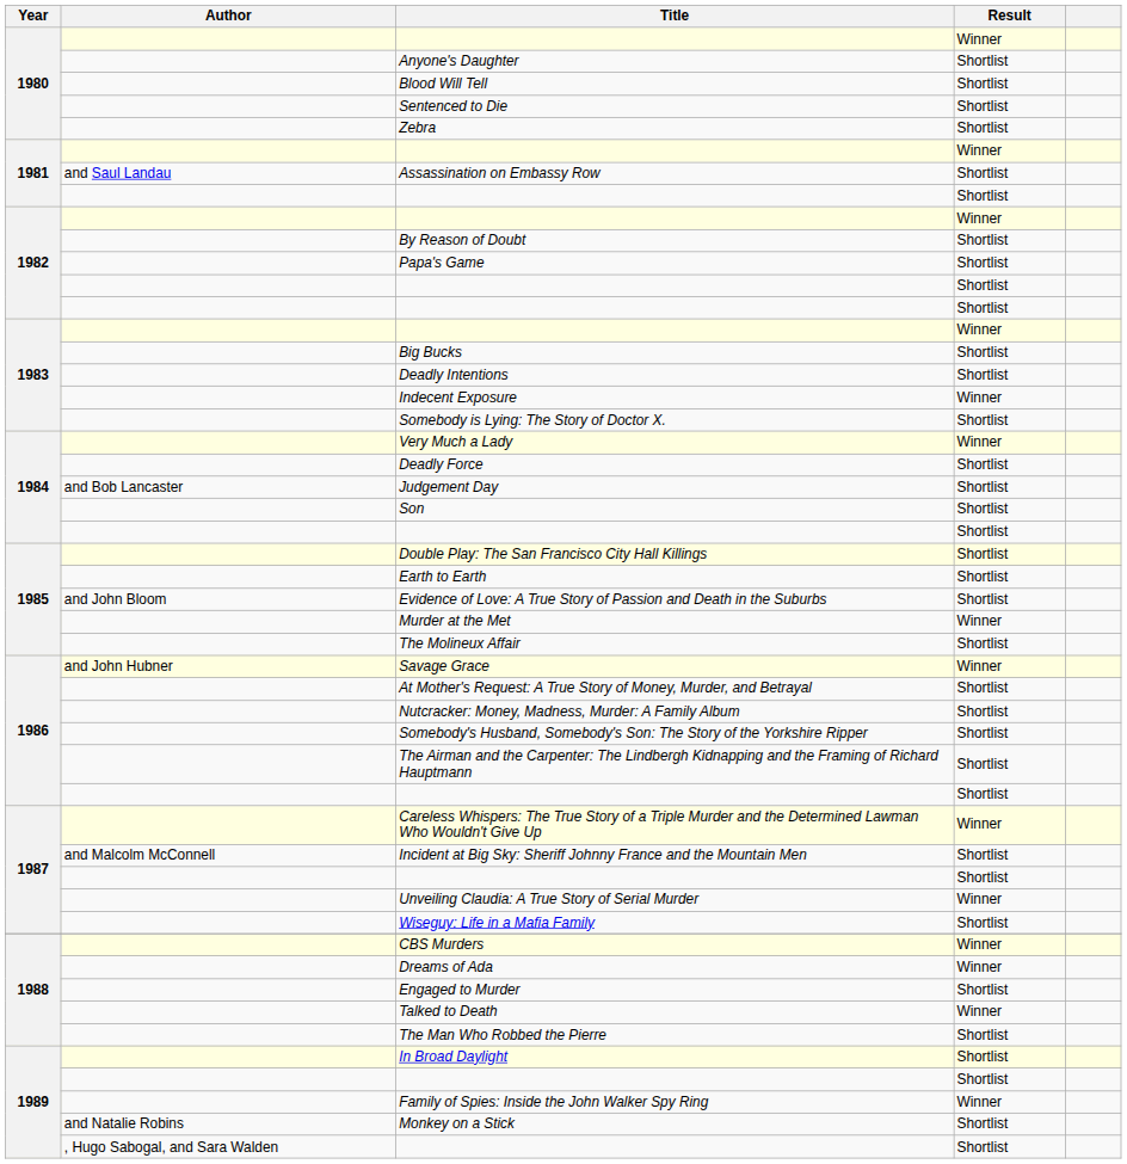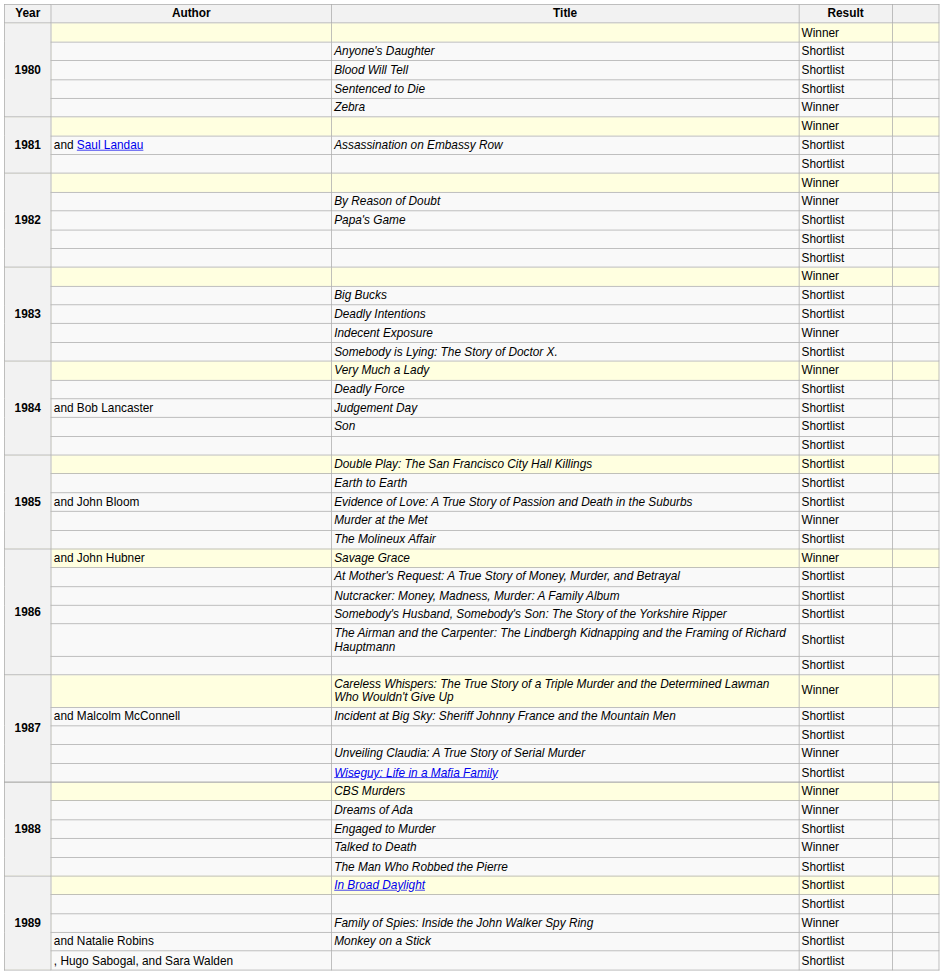 <table class="wikitable sortable mw-collapsible" style="width:100%">
 <tr>
 <th width="5%" scope="col">Year</th>
 <th width="30%" scope="col">Author</th>
 <th width="50%" scope="col">Title</th>
 <th width="10%" scope="col">Result</th>
 <th width="50%" scope="col"></th>
 </tr>
 <tr style="background:lightyellow;">
 <th rowspan="5">1980</th>
 <td></td>
 <td></td>
 <td>Winner</td>
 <td></td>
 </tr>
 <tr>
 <td></td>
 <td><em>Anyone's Daughter</em></td>
 <td>Shortlist</td>
 <td></td>
 </tr>
 <tr>
 <td></td>
 <td><em>Blood Will Tell</em></td>
 <td>Shortlist</td>
 <td></td>
 </tr>
 <tr>
 <td></td>
 <td><em>Sentenced to Die</em></td>
 <td>Shortlist</td>
 <td></td>
 </tr>
 <tr>
 <td></td>
 <td><em>Zebra</em></td>
-<td>Shortlist</td>
+<td>Winner</td>
 <td></td>
 </tr>
 <tr style="background:lightyellow;">
 <th rowspan="3">1981</th>
 <td></td>
 <td></td>
 <td>Winner</td>
 <td></td>
 </tr>
 <tr>
 <td> and <a href='#'>Saul Landau</a></td>
 <td><em>Assassination on Embassy Row</em></td>
 <td>Shortlist</td>
 <td></td>
 </tr>
 <tr>
 <td></td>
 <td></td>
 <td>Shortlist</td>
 <td></td>
 </tr>
 <tr style="background:lightyellow;">
 <th rowspan="5">1982</th>
 <td></td>
 <td></td>
 <td>Winner</td>
 <td></td>
 </tr>
 <tr>
 <td></td>
 <td><em>By Reason of Doubt</em></td>
-<td>Shortlist</td>
+<td>Winner</td>
 <td></td>
 </tr>
 <tr>
 <td></td>
 <td><em>Papa's Game</em></td>
 <td>Shortlist</td>
 <td></td>
 </tr>
 <tr>
 <td></td>
 <td></td>
 <td>Shortlist</td>
 <td></td>
 </tr>
 <tr>
 <td></td>
 <td></td>
 <td>Shortlist</td>
 <td></td>
 </tr>
 <tr style="background:lightyellow;">
 <th rowspan="5">1983</th>
 <td></td>
 <td></td>
 <td>Winner</td>
 <td></td>
 </tr>
 <tr>
 <td></td>
 <td><em>Big Bucks</em></td>
 <td>Shortlist</td>
 <td></td>
 </tr>
 <tr>
 <td></td>
 <td><em>Deadly Intentions</em></td>
 <td>Shortlist</td>
 <td></td>
 </tr>
 <tr>
 <td></td>
 <td><em>Indecent Exposure</em></td>
 <td>Winner</td>
 <td></td>
 </tr>
 <tr>
 <td></td>
 <td><em>Somebody is Lying: The Story of Doctor X.</em></td>
 <td>Shortlist</td>
 <td></td>
 </tr>
 <tr style="background:lightyellow;">
 <th rowspan="5">1984</th>
 <td></td>
 <td><em>Very Much a Lady</em></td>
 <td>Winner</td>
 <td></td>
 </tr>
 <tr>
 <td></td>
 <td><em>Deadly Force</em></td>
 <td>Shortlist</td>
 <td></td>
 </tr>
 <tr>
 <td> and Bob Lancaster</td>
 <td><em>Judgement Day</em></td>
 <td>Shortlist</td>
 <td></td>
 </tr>
 <tr>
 <td></td>
 <td><em>Son</em></td>
 <td>Shortlist</td>
 <td></td>
 </tr>
 <tr>
 <td></td>
 <td></td>
 <td>Shortlist</td>
 <td></td>
 </tr>
 <tr style="background:lightyellow;">
 <th rowspan="5">1985</th>
 <td></td>
 <td><em>Double Play: The San Francisco City Hall Killings</em></td>
 <td>Shortlist</td>
 <td></td>
 </tr>
 <tr>
 <td></td>
 <td><em>Earth to Earth</em></td>
 <td>Shortlist</td>
 <td></td>
 </tr>
 <tr>
 <td> and John Bloom</td>
 <td><em>Evidence of Love: A True Story of Passion and Death in the Suburbs</em></td>
 <td>Shortlist</td>
 <td></td>
 </tr>
 <tr>
 <td></td>
 <td><em>Murder at the Met</em></td>
 <td>Winner</td>
 <td></td>
 </tr>
 <tr>
 <td></td>
 <td><em>The Molineux Affair</em></td>
 <td>Shortlist</td>
 <td></td>
 </tr>
 <tr style="background:lightyellow;">
 <th rowspan="6">1986</th>
 <td> and John Hubner</td>
 <td><em>Savage Grace</em></td>
 <td>Winner</td>
 <td></td>
 </tr>
 <tr>
 <td></td>
 <td><em>At Mother's Request: A True Story of Money, Murder, and Betrayal</em></td>
 <td>Shortlist</td>
 <td></td>
 </tr>
 <tr>
 <td></td>
 <td><em>Nutcracker: Money, Madness, Murder: A Family Album</em></td>
 <td>Shortlist</td>
 <td></td>
 </tr>
 <tr>
 <td></td>
 <td><em>Somebody's Husband, Somebody's Son: The Story of the Yorkshire Ripper</em></td>
 <td>Shortlist</td>
 <td></td>
 </tr>
 <tr>
 <td></td>
 <td><em>The Airman and the Carpenter: The Lindbergh Kidnapping and the Framing of Richard Hauptmann</em></td>
 <td>Shortlist</td>
 <td></td>
 </tr>
 <tr>
 <td></td>
 <td></td>
 <td>Shortlist</td>
 <td></td>
 </tr>
 <tr style="background:lightyellow;">
 <th rowspan="5">1987</th>
 <td></td>
 <td><em>Careless Whispers: The True Story of a Triple Murder and the Determined Lawman Who Wouldn't Give Up</em></td>
 <td>Winner</td>
 <td></td>
 </tr>
 <tr>
 <td> and Malcolm McConnell</td>
 <td><em>Incident at Big Sky: Sheriff Johnny France and the Mountain Men</em></td>
 <td>Shortlist</td>
 <td></td>
 </tr>
 <tr>
 <td></td>
 <td></td>
 <td>Shortlist</td>
 <td></td>
 </tr>
 <tr>
 <td></td>
 <td><em>Unveiling Claudia: A True Story of Serial Murder</em></td>
 <td>Winner</td>
 <td></td>
 </tr>
 <tr>
 <td></td>
 <td><em><a href='#'>Wiseguy: Life in a Mafia Family</a></em></td>
 <td>Shortlist</td>
 <td></td>
 </tr>
 <tr>
 </tr>
 <tr style="background:lightyellow;">
 <th rowspan="5">1988</th>
 <td></td>
 <td><em>CBS Murders</em></td>
 <td>Winner</td>
 <td></td>
 </tr>
 <tr>
 <td></td>
 <td><em>Dreams of Ada</em></td>
 <td>Winner</td>
 <td></td>
 </tr>
 <tr>
 <td></td>
 <td><em>Engaged to Murder</em></td>
 <td>Shortlist</td>
 <td></td>
 </tr>
 <tr>
 <td></td>
 <td><em>Talked to Death</em></td>
 <td>Winner</td>
 <td></td>
 </tr>
 <tr>
 <td></td>
 <td><em>The Man Who Robbed the Pierre</em></td>
 <td>Shortlist</td>
 <td></td>
 </tr>
 <tr style="background:lightyellow;">
 <th rowspan="5">1989</th>
 <td></td>
 <td><em><a href='#'>In Broad Daylight</a></em></td>
 <td>Shortlist</td>
 <td></td>
 </tr>
 <tr>
 <td></td>
 <td><em></em></td>
 <td>Shortlist</td>
 <td></td>
 </tr>
 <tr>
 <td></td>
 <td><em>Family of Spies: Inside the John Walker Spy Ring</em></td>
 <td>Winner</td>
 <td></td>
 </tr>
 <tr>
 <td> and Natalie Robins</td>
 <td><em>Monkey on a Stick</em></td>
 <td>Shortlist</td>
 <td></td>
 </tr>
 <tr>
 <td>, Hugo Sabogal, and Sara Walden</td>
 <td></td>
 <td>Shortlist</td>
 <td></td>
 </tr>
 </table>
